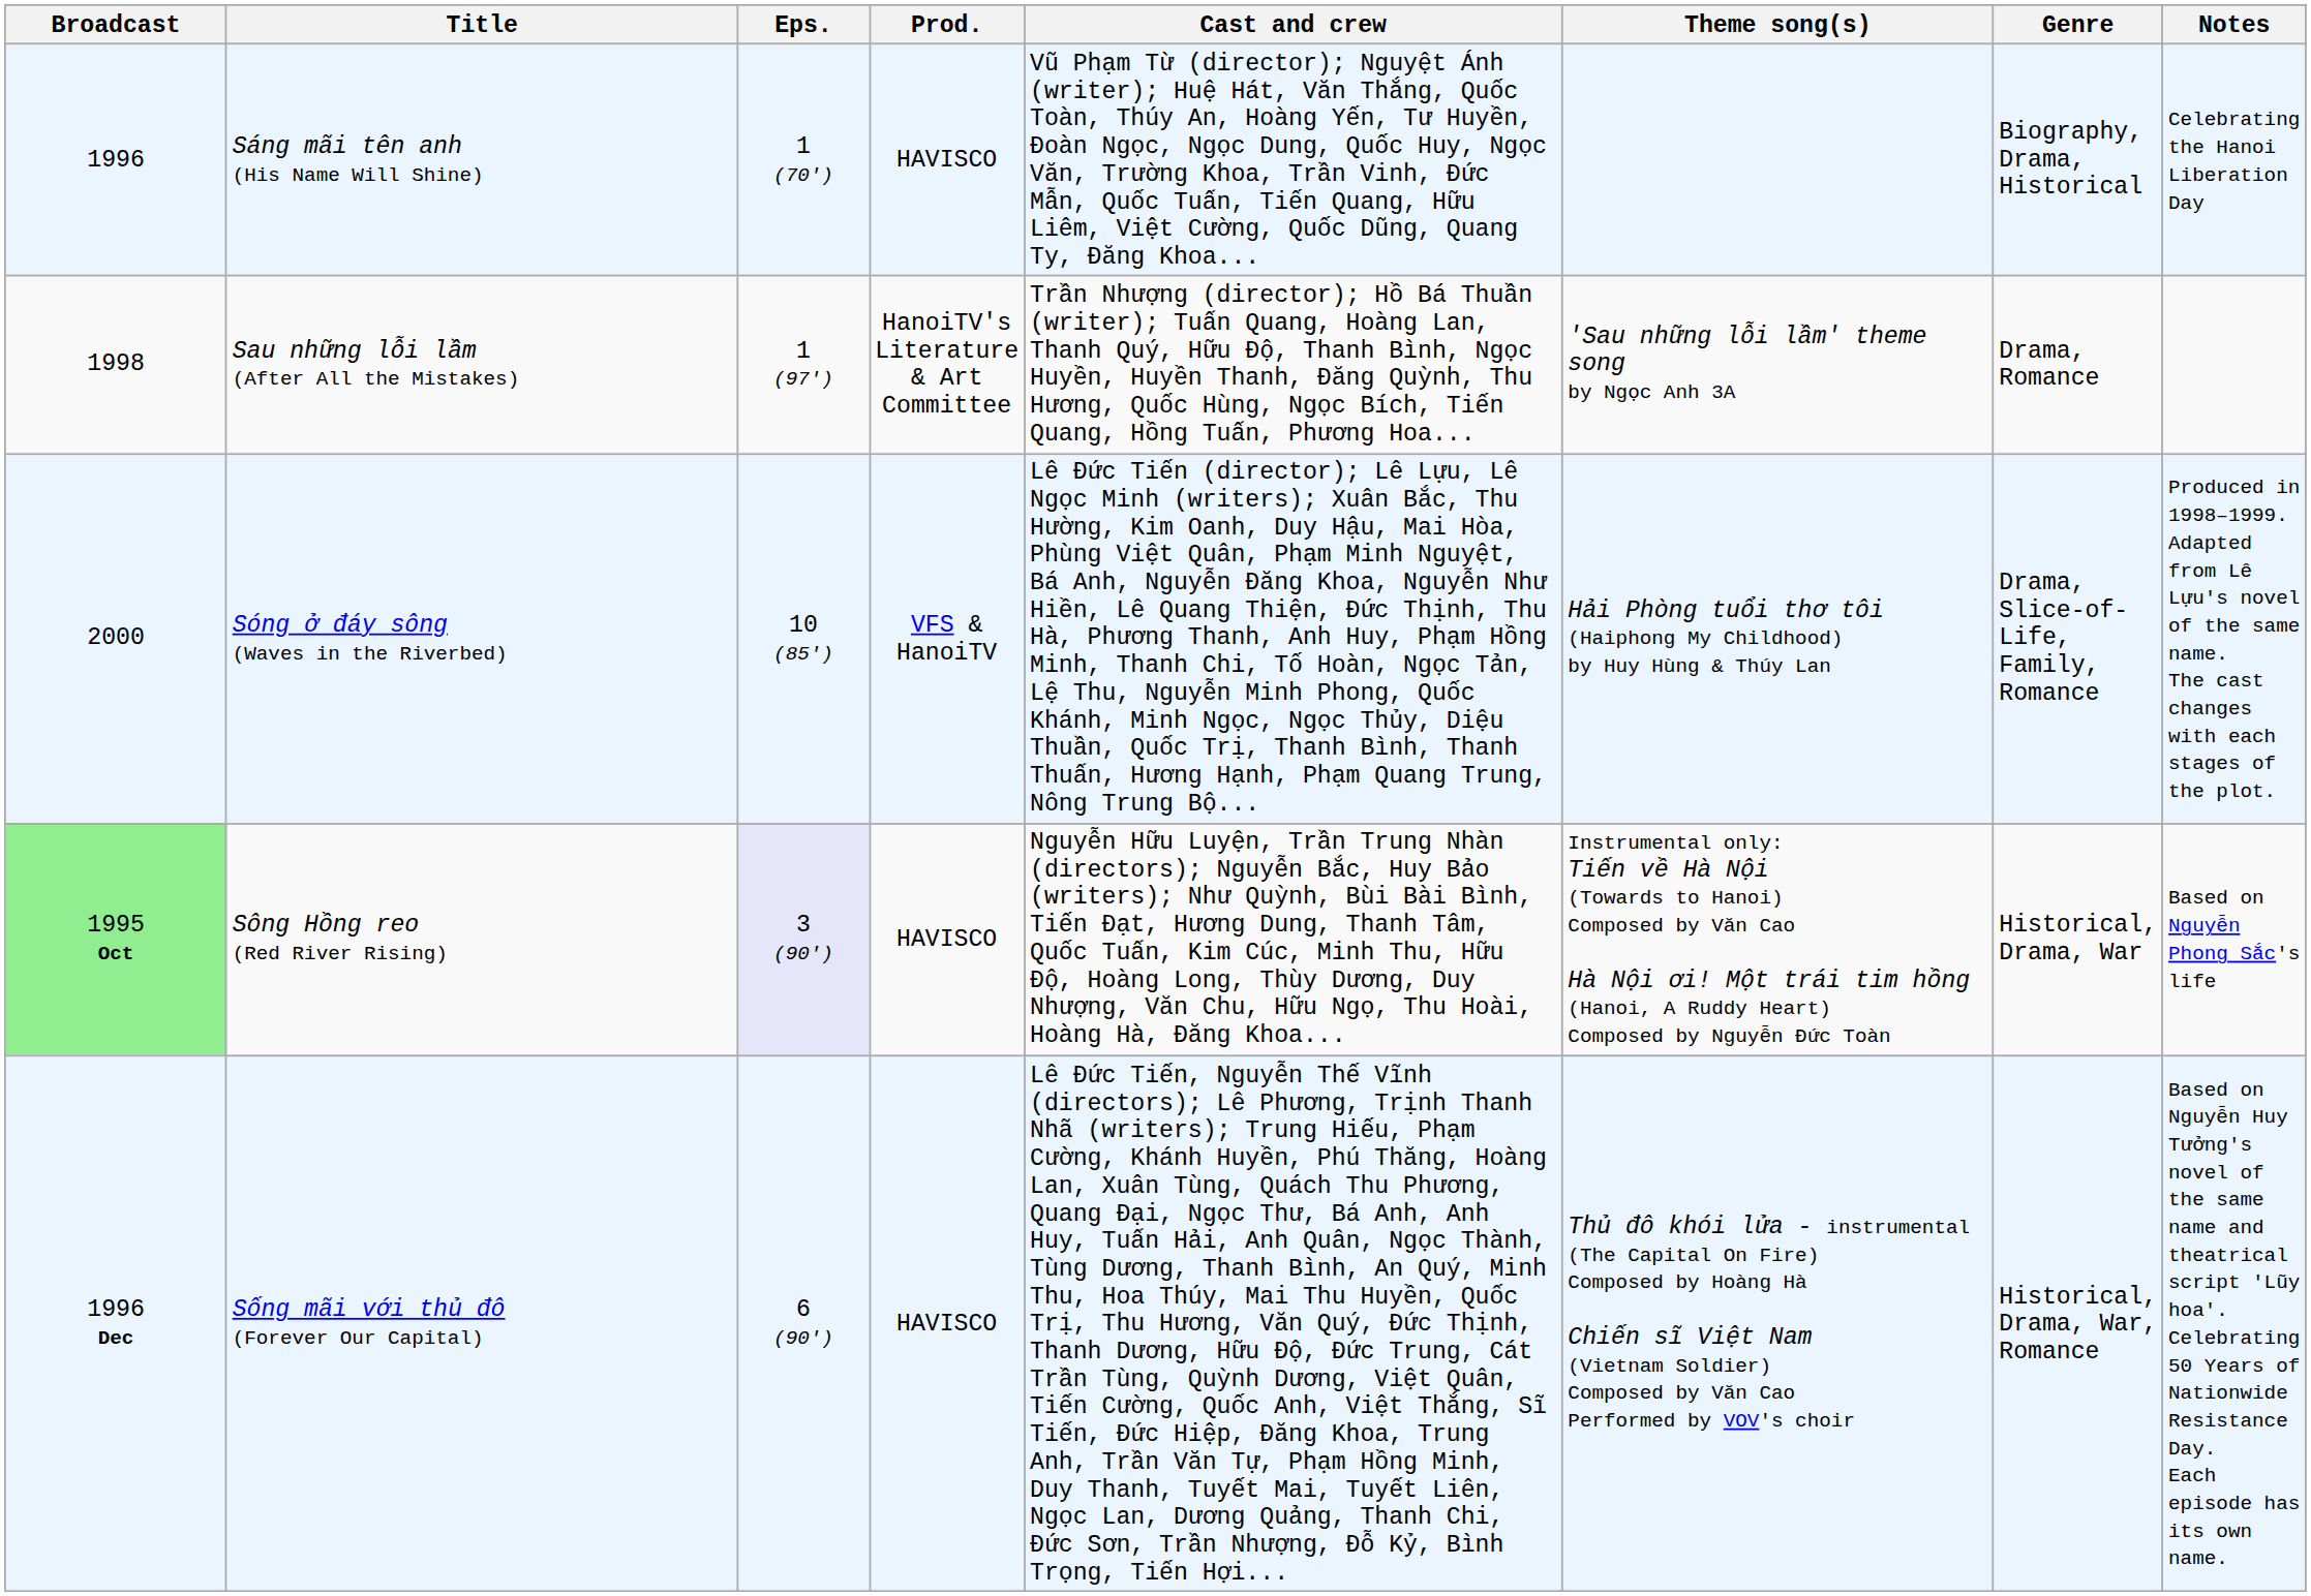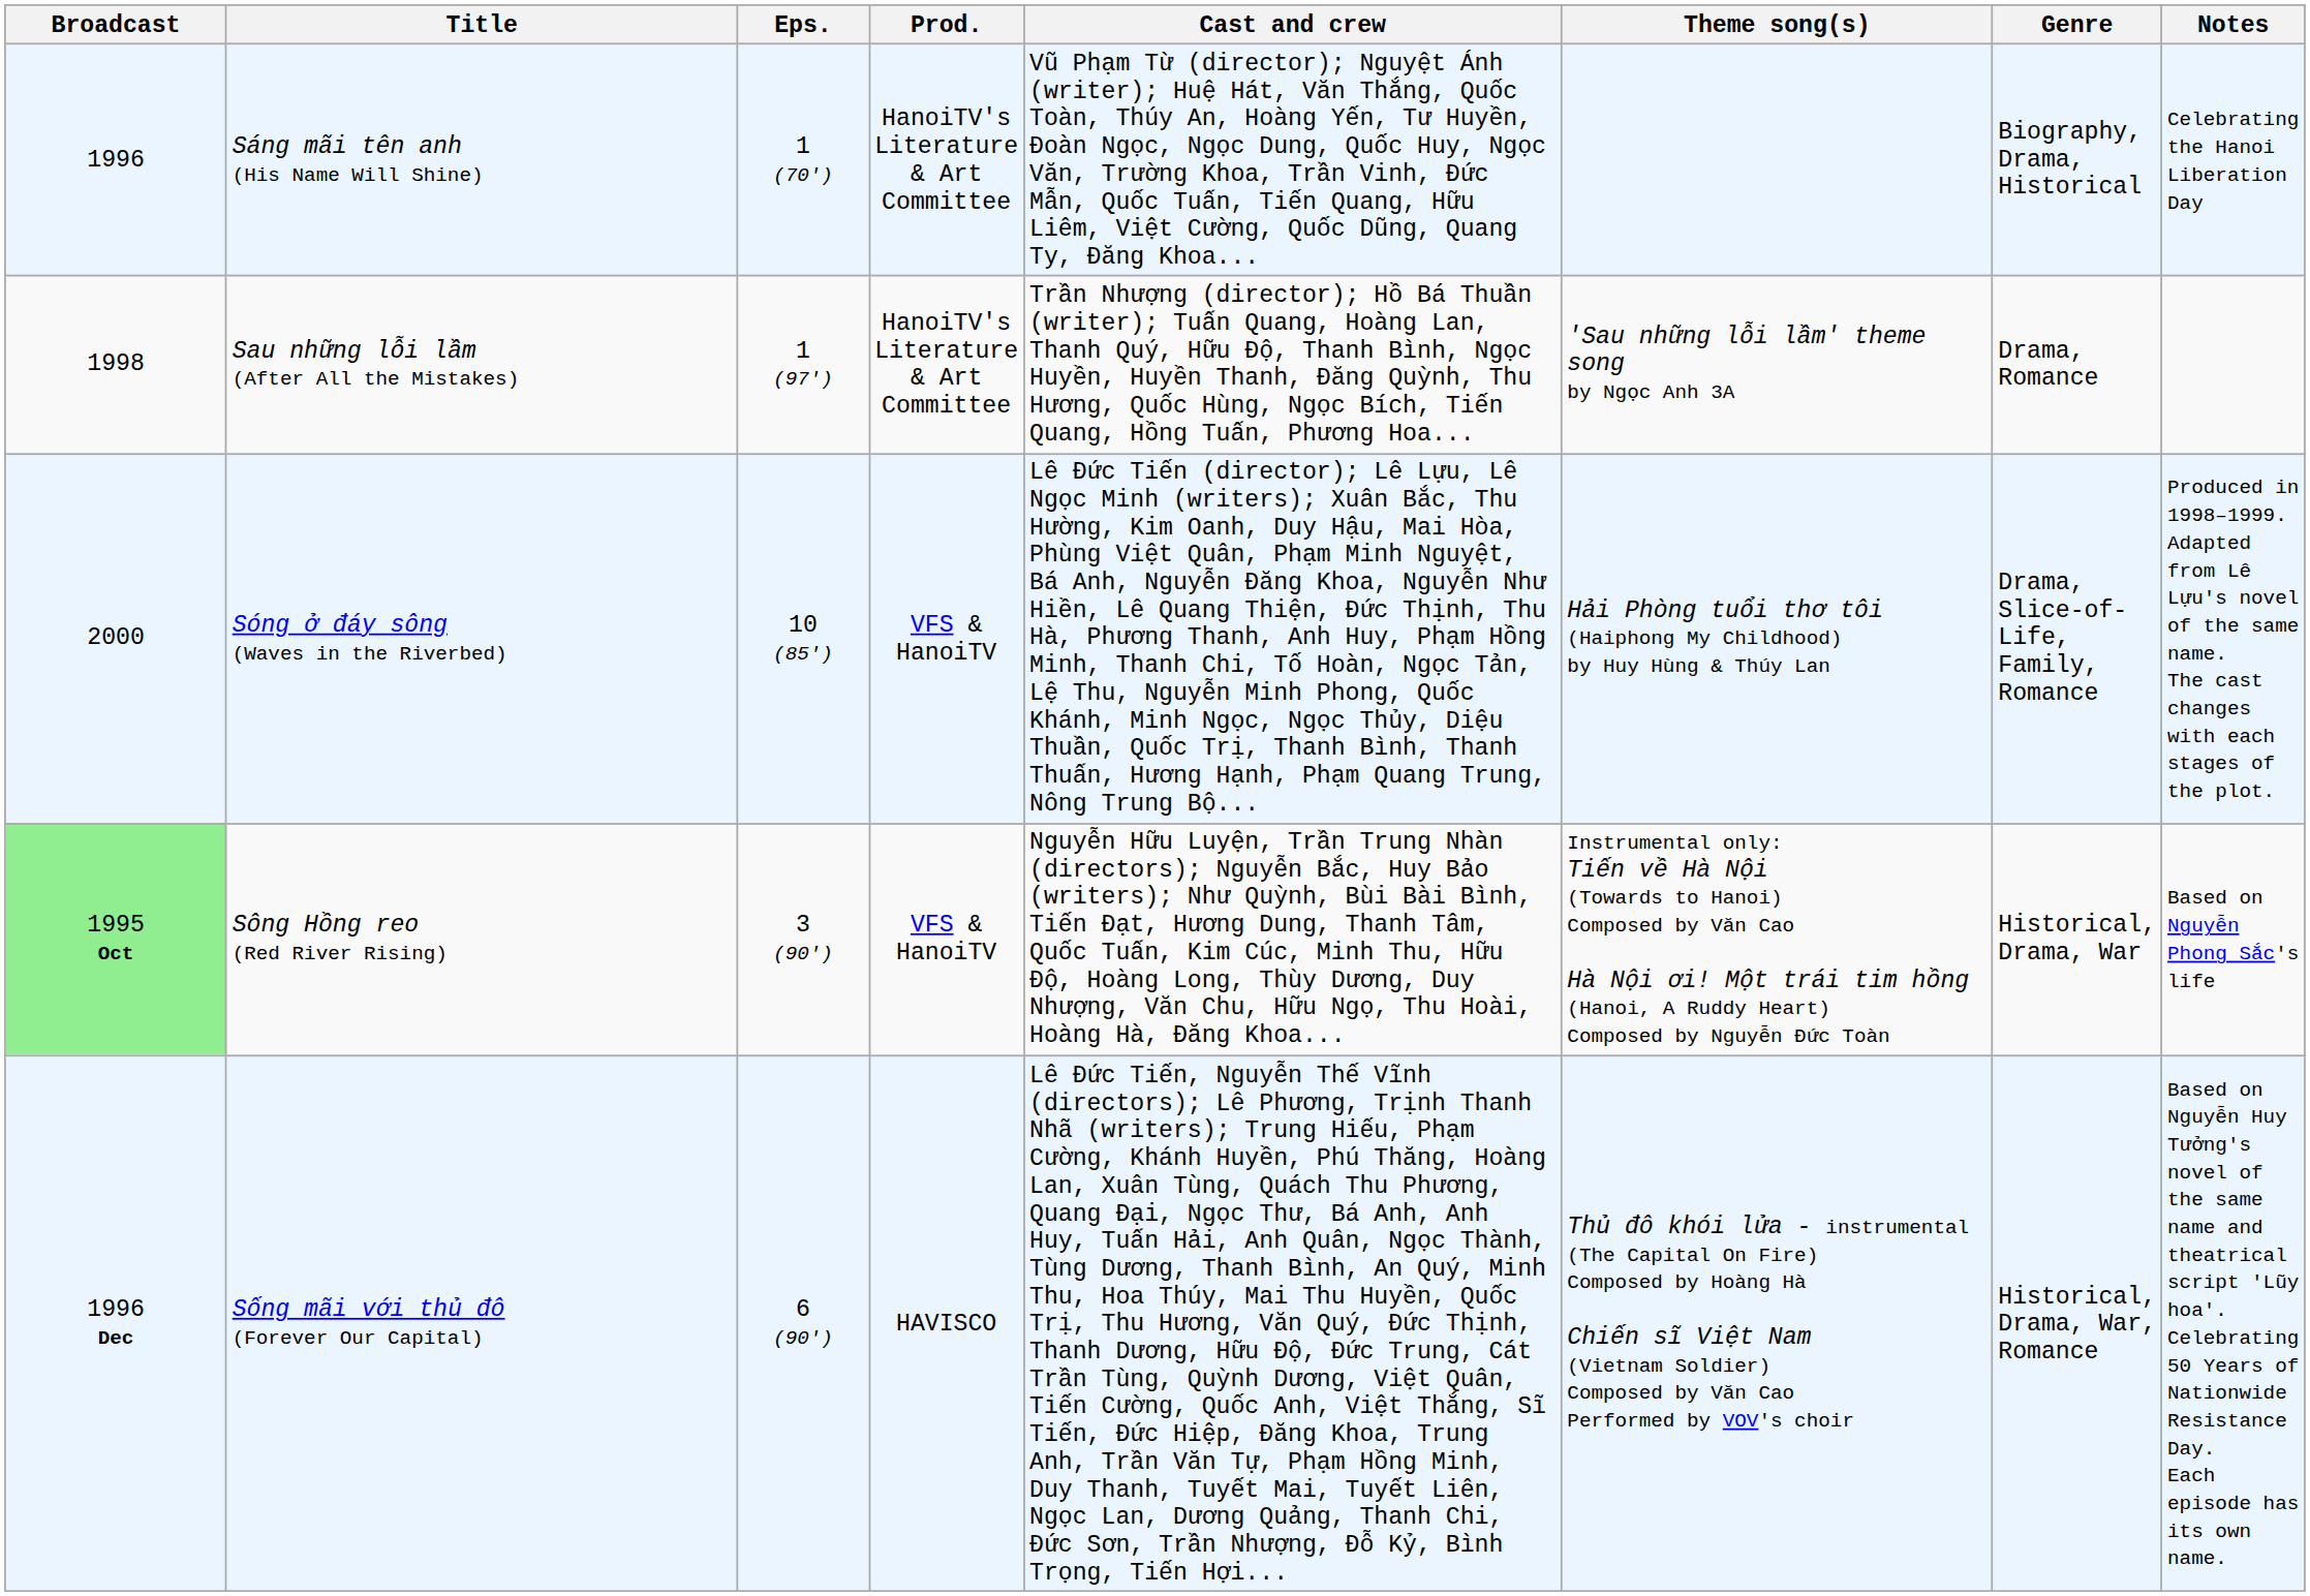 <table class="wikitable sortable">
 <tr>
 <th style="width:10%;">Broadcast</th>
 <th style="width:24%;">Title</th>
 <th style="width:6%;">Eps.</th>
 <th style="width:5%;">Prod.</th>
 <th style="width:25%;">Cast and crew</th>
 <th style="width:20%;">Theme song(s)</th>
 <th style="width:5%;">Genre</th>
 <th style="width:5%;">Notes</th>
 </tr>
 <tr ---- bgcolor="#ebf5ff">
 <td style="text-align:center;">1996 <br></td>
 <td><em>Sáng mãi tên anh</em> <br><small>(His Name Will Shine)</small></td>
 <td style="text-align:center;">1<br><small><em>(70′)</em></small></td>
-<td style="text-align:center;">HAVISCO</td>
+<td style="text-align:center;">HanoiTV's Literature & Art Committee</td>
 <td>Vũ Phạm Từ (director); Nguyệt Ánh (writer); Huệ Hát, Văn Thắng, Quốc Toàn, Thúy An, Hoàng Yến, Tư Huyền, Đoàn Ngọc, Ngọc Dung, Quốc Huy, Ngọc Văn, Trường Khoa, Trần Vinh, Đức Mẫn, Quốc Tuấn, Tiến Quang, Hữu Liêm, Việt Cường, Quốc Dũng, Quang Ty, Đăng Khoa...</td>
 <td></td>
 <td>Biography, Drama, Historical</td>
 <td><small>Celebrating the Hanoi Liberation Day</small></td>
 </tr>
 <tr>
 <td style="text-align:center;">1998 <br></td>
 <td><em>Sau những lỗi lầm</em> <br><small>(After All the Mistakes)</small></td>
 <td style="text-align:center;">1<br><small><em>(97′)</em></small></td>
 <td style="text-align:center;">HanoiTV's Literature & Art Committee</td>
 <td>Trần Nhượng (director); Hồ Bá Thuần (writer); Tuấn Quang, Hoàng Lan, Thanh Quý, Hữu Độ, Thanh Bình, Ngọc Huyền, Huyền Thanh, Đăng Quỳnh, Thu Hương, Quốc Hùng, Ngọc Bích, Tiến Quang, Hồng Tuấn, Phương Hoa...</td>
 <td><em> 'Sau những lỗi lầm' theme song</em><br><small>by Ngọc Anh 3A</small></td>
 <td>Drama, Romance</td>
 <td></td>
 </tr>
 <tr ---- bgcolor="#ebf5ff">
 <td style="text-align:center;">2000 <br></td>
 <td><em><a href='#'>Sóng ở đáy sông</a></em> <br><small>(Waves in the Riverbed)</small></td>
 <td style="text-align:center;">10<br><small><em>(85′)</em></small></td>
 <td style="text-align:center;"><a href='#'>VFS</a> & HanoiTV</td>
 <td>Lê Đức Tiến (director); Lê Lựu, Lê Ngọc Minh (writers); Xuân Bắc, Thu Hường, Kim Oanh, Duy Hậu, Mai Hòa, Phùng Việt Quân, Phạm Minh Nguyệt, Bá Anh, Nguyễn Đăng Khoa, Nguyễn Như Hiền, Lê Quang Thiện, Đức Thịnh, Thu Hà, Phương Thanh, Anh Huy, Phạm Hồng Minh, Thanh Chi, Tố Hoàn, Ngọc Tản, Lệ Thu, Nguyễn Minh Phong, Quốc Khánh, Minh Ngọc, Ngọc Thủy, Diệu Thuần, Quốc Trị, Thanh Bình, Thanh Thuấn, Hương Hạnh, Phạm Quang Trung, Nông Trung Bộ...</td>
 <td><em>Hải Phòng tuổi thơ tôi</em><br><small>(Haiphong My Childhood)<br>by Huy Hùng & Thúy Lan</small></td>
 <td>Drama, Slice-of-Life, Family, Romance</td>
 <td><small>Produced in 1998–1999.<br>Adapted from Lê Lựu's novel of the same name.<br>The cast changes with each stages of the plot.</small></td>
 </tr>
 <tr>
 <td style="background: lightgreen; text-align:center;">1995<br><small><strong>Oct</strong></small> <br></td>
 <td><em>Sông Hồng reo</em> <br><small>(Red River Rising)</small></td>
-<td style="background: lavender; text-align:center;">3<br><small><em>(90′)</em></small></td>
-<td style="text-align:center;">HAVISCO</td>
+<td style="text-align:center;">3<br><small><em>(90′)</em></small></td>
+<td style="text-align:center;"><a href='#'>VFS</a> & HanoiTV</td>
 <td>Nguyễn Hữu Luyện, Trần Trung Nhàn (directors); Nguyễn Bắc, Huy Bảo (writers); Như Quỳnh, Bùi Bài Bình, Tiến Đạt, Hương Dung, Thanh Tâm, Quốc Tuấn, Kim Cúc, Minh Thu, Hữu Độ, Hoàng Long, Thùy Dương, Duy Nhượng, Văn Chu, Hữu Ngọ, Thu Hoài, Hoàng Hà, Đăng Khoa...</td>
 <td><small>Instrumental only:</small><br><em>Tiến về Hà Nội</em><br><small>(Towards to Hanoi)<br>Composed by Văn Cao</small><br><br><em>Hà Nội ơi! Một trái tim hồng</em><br><small>(Hanoi, A Ruddy Heart)<br>Composed by Nguyễn Đức Toàn</small></td>
 <td>Historical, Drama, War</td>
 <td><small>Based on <a href='#'>Nguyễn Phong Sắc</a>'s life</small></td>
 </tr>
 <tr ---- bgcolor="#ebf5ff">
 <td style="text-align:center;">1996<br><small><strong>Dec</strong></small> <br></td>
 <td><em><a href='#'>Sống mãi với thủ đô</a></em> <br><small>(Forever Our Capital)</small></td>
 <td style="text-align:center;">6<br><small><em>(90′)</em></small></td>
 <td style="text-align:center;">HAVISCO</td>
 <td>Lê Đức Tiến, Nguyễn Thế Vĩnh (directors); Lê Phương, Trịnh Thanh Nhã (writers); Trung Hiếu, Phạm Cường, Khánh Huyền, Phú Thăng, Hoàng Lan, Xuân Tùng, Quách Thu Phương, Quang Đại, Ngọc Thư, Bá Anh, Anh Huy, Tuấn Hải, Anh Quân, Ngọc Thành, Tùng Dương, Thanh Bình, An Quý, Minh Thu, Hoa Thúy, Mai Thu Huyền, Quốc Trị, Thu Hương, Văn Quý, Đức Thịnh, Thanh Dương, Hữu Độ, Đức Trung, Cát Trần Tùng, Quỳnh Dương, Việt Quân, Tiến Cường, Quốc Anh, Việt Thắng, Sĩ Tiến, Đức Hiệp, Đăng Khoa, Trung Anh, Trần Văn Tự, Phạm Hồng Minh, Duy Thanh, Tuyết Mai, Tuyết Liên, Ngọc Lan, Dương Quảng, Thanh Chi, Đức Sơn, Trần Nhượng, Đỗ Kỷ, Bình Trọng, Tiến Hợi...</td>
 <td><em>Thủ đô khói lửa</em> - <small>instrumental</small><br><small>(The Capital On Fire)<br>Composed by Hoàng Hà</small><br><br><em>Chiến sĩ Việt Nam</em><br><small>(Vietnam Soldier)<br>Composed by Văn Cao<br>Performed by <a href='#'>VOV</a>'s choir</small></td>
 <td>Historical, Drama, War, Romance</td>
 <td><small>Based on Nguyễn Huy Tưởng's novel of the same name and theatrical script 'Lũy hoa'.<br>Celebrating 50 Years of Nationwide Resistance Day.<br>Each episode has its own name.</small></td>
 </tr>
 </table>
